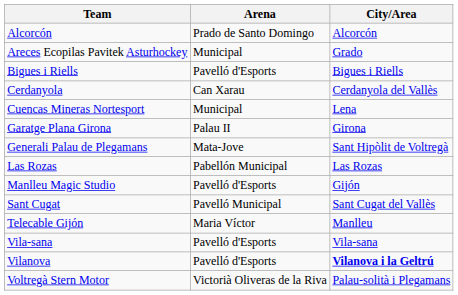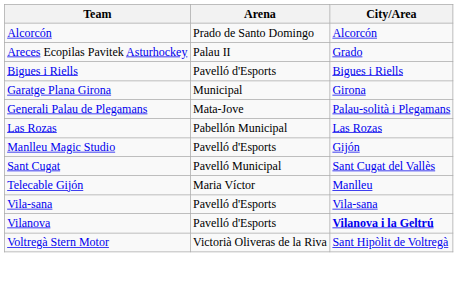 <table class="wikitable sortable">
 <tr>
 <th>Team</th>
 <th>Arena</th>
 <th>City/Area</th>
 </tr>
 <tr>
 <td><a href='#'>Alcorcón</a></td>
 <td>Prado de Santo Domingo</td>
 <td><a href='#'>Alcorcón</a></td>
 </tr>
 <tr>
 <td><a href='#'>Areces</a> Ecopilas Pavitek <a href='#'>Asturhockey</a></td>
-<td>Municipal</td>
+<td>Palau II</td>
 <td><a href='#'>Grado</a></td>
 </tr>
 <tr>
 <td><a href='#'>Bigues i Riells</a></td>
 <td>Pavelló d'Esports</td>
 <td><a href='#'>Bigues i Riells</a></td>
 </tr>
 <tr>
-<td><a href='#'>Cerdanyola</a></td>
-<td>Can Xarau</td>
-<td><a href='#'>Cerdanyola del Vallès</a></td>
-</tr>
-<tr>
-<td><a href='#'>Cuencas Mineras Nortesport</a></td>
+<td><a href='#'>Garatge Plana Girona</a></td>
 <td>Municipal</td>
-<td><a href='#'>Lena</a></td>
-</tr>
-<tr>
-<td><a href='#'>Garatge Plana Girona</a></td>
-<td>Palau II</td>
 <td><a href='#'>Girona</a></td>
 </tr>
 <tr>
 <td><a href='#'>Generali Palau de Plegamans</a></td>
 <td>Mata-Jove</td>
-<td><a href='#'>Sant Hipòlit de Voltregà</a></td>
+<td><a href='#'>Palau-solità i Plegamans</a></td>
 </tr>
 <tr>
 <td><a href='#'>Las Rozas</a></td>
 <td>Pabellón Municipal</td>
 <td><a href='#'>Las Rozas</a></td>
 </tr>
 <tr>
 <td><a href='#'>Manlleu Magic Studio</a></td>
 <td>Pavelló d'Esports</td>
 <td><a href='#'>Gijón</a></td>
 </tr>
 <tr>
 <td><a href='#'>Sant Cugat</a></td>
 <td>Pavelló Municipal</td>
 <td><a href='#'>Sant Cugat del Vallès</a></td>
 </tr>
 <tr>
 <td><a href='#'>Telecable Gijón</a></td>
 <td>Maria Víctor</td>
 <td><a href='#'>Manlleu</a></td>
 </tr>
 <tr>
 <td><a href='#'>Vila-sana</a></td>
 <td>Pavelló d'Esports</td>
 <td><a href='#'>Vila-sana</a></td>
 </tr>
 <tr>
 <td><a href='#'>Vilanova</a></td>
 <td>Pavelló d'Esports</td>
 <td><strong><a href='#'>Vilanova i la Geltrú</a></strong></td>
 </tr>
 <tr>
 <td><a href='#'>Voltregà Stern Motor</a></td>
 <td>Victorià Oliveras de la Riva</td>
-<td><a href='#'>Palau-solità i Plegamans</a></td>
+<td><a href='#'>Sant Hipòlit de Voltregà</a></td>
 </tr>
 </table>
